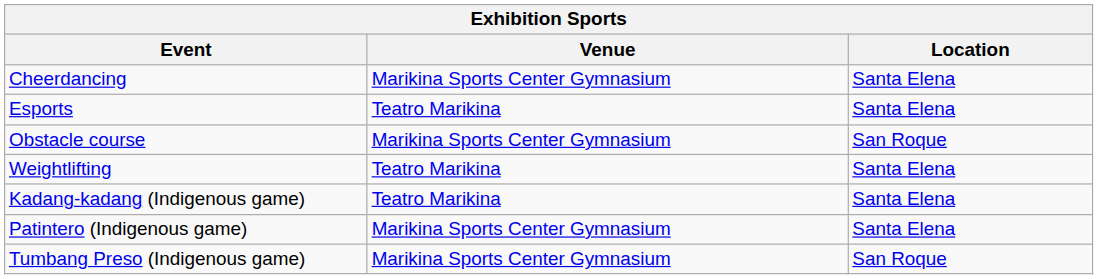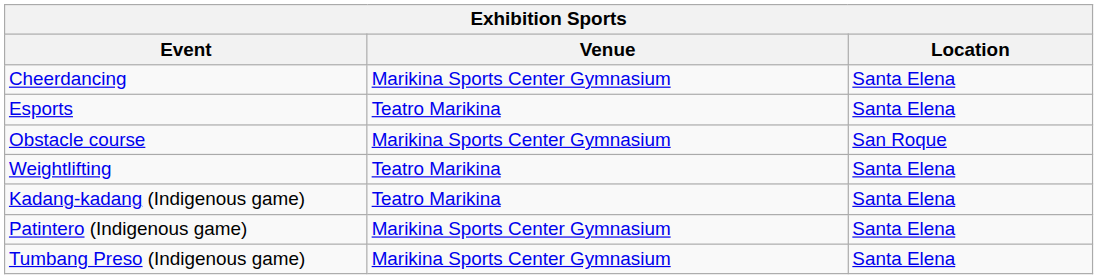 <table class="wikitable">
 <tr>
 <th colspan=5>Exhibition Sports</th>
 </tr>
 <tr>
 <th style="width:300px;">Event</th>
 <th style="width:400px;">Venue</th>
 <th style="width:200px;">Location</th>
 </tr>
 <tr>
 <td> <a href='#'>Cheerdancing</a></td>
 <td><a href='#'>Marikina Sports Center Gymnasium</a></td>
 <td><a href='#'>Santa Elena</a></td>
 </tr>
 <tr>
 <td> <a href='#'>Esports</a></td>
 <td><a href='#'>Teatro Marikina</a></td>
 <td><a href='#'>Santa Elena</a></td>
 </tr>
 <tr>
 <td> <a href='#'>Obstacle course</a></td>
 <td><a href='#'>Marikina Sports Center Gymnasium</a></td>
 <td><a href='#'>San Roque</a></td>
 </tr>
 <tr>
 <td> <a href='#'>Weightlifting</a></td>
 <td><a href='#'>Teatro Marikina</a></td>
 <td><a href='#'>Santa Elena</a></td>
 </tr>
 <tr>
 <td> <a href='#'>Kadang-kadang</a> (Indigenous game)</td>
 <td><a href='#'>Teatro Marikina</a></td>
 <td><a href='#'>Santa Elena</a></td>
 </tr>
 <tr>
 <td> <a href='#'>Patintero</a> (Indigenous game)</td>
 <td><a href='#'>Marikina Sports Center Gymnasium</a></td>
 <td><a href='#'>Santa Elena</a></td>
 </tr>
 <tr>
 <td> <a href='#'>Tumbang Preso</a> (Indigenous game)</td>
 <td><a href='#'>Marikina Sports Center Gymnasium</a></td>
-<td><a href='#'>San Roque</a></td>
+<td><a href='#'>Santa Elena</a></td>
 </tr>
 </table>
